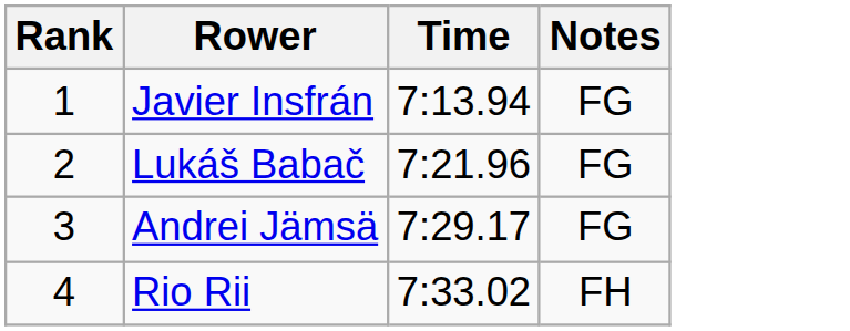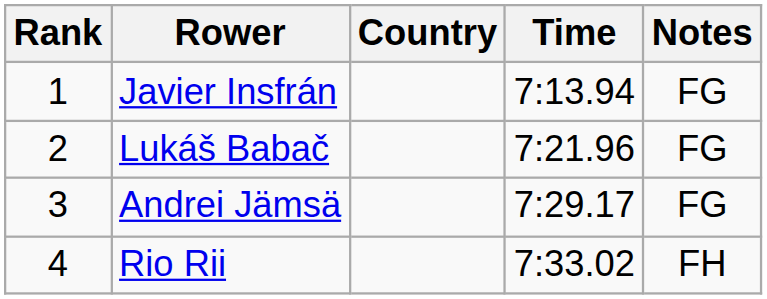 <table class="wikitable" style="text-align:center">
 <tr>
 <th>Rank</th>
 <th>Rower</th>
+<th>Country</th>
 <th>Time</th>
 <th>Notes</th>
 </tr>
 <tr>
 <td>1</td>
 <td align="left"><a href='#'>Javier Insfrán</a></td>
+<td align="left"></td>
 <td>7:13.94</td>
 <td>FG</td>
 </tr>
 <tr>
 <td>2</td>
 <td align="left"><a href='#'>Lukáš Babač</a></td>
+<td align="left"></td>
 <td>7:21.96</td>
 <td>FG</td>
 </tr>
 <tr>
 <td>3</td>
 <td align="left"><a href='#'>Andrei Jämsä</a></td>
+<td align="left"></td>
 <td>7:29.17</td>
 <td>FG</td>
 </tr>
 <tr>
 <td>4</td>
 <td align="left"><a href='#'>Rio Rii</a></td>
+<td align="left"></td>
 <td>7:33.02</td>
 <td>FH</td>
 </tr>
 </table>
